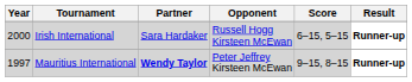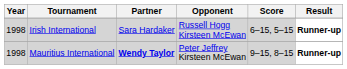 <table class="sortable wikitable" style="font-size: 90%;">
 <tr>
 <th>Year</th>
 <th>Tournament</th>
 <th>Partner</th>
 <th>Opponent</th>
 <th>Score</th>
 <th>Result</th>
 </tr>
 <tr>
 </tr>
 <tr style="background:#D5D5D5">
-<td align="center">2000</td>
+<td align="center">1998</td>
 <td align="left"><a href='#'>Irish International</a></td>
 <td align="left"> <a href='#'>Sara Hardaker</a></td>
 <td align="left"> <a href='#'>Russell Hogg</a> <br>  <a href='#'>Kirsteen McEwan</a></td>
 <td align="left">6–15, 5–15</td>
 <td style="text-align:left; background:white"> <strong>Runner-up</strong></td>
 </tr>
 <tr>
 </tr>
 <tr style="background:#D5D5D5">
-<td align="center">1997</td>
+<td align="center">1998</td>
 <td align="left"><a href='#'>Mauritius International</a></td>
 <td align="left"><strong> <a href='#'>Wendy Taylor</a></strong></td>
 <td align="left"> <a href='#'>Peter Jeffrey</a> <br>  Kirsteen McEwan</td>
 <td align="left">9–15, 8–15</td>
 <td style="text-align:left; background:white"> <strong>Runner-up</strong></td>
 </tr>
 </table>
